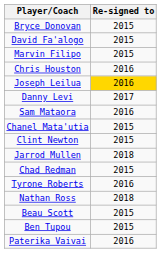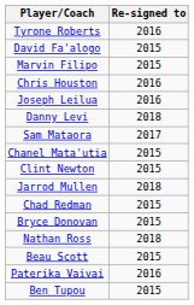 <table class="wikitable sortable" style="text-align: center; font-size:90%">
 <tr style="background:#efefef;">
 <th>Player/Coach</th>
 <th>Re-signed to</th>
 </tr>
 <tr>
-<td><a href='#'>Bryce Donovan</a></td>
-<td>2015</td>
+<td><a href='#'>Tyrone Roberts</a></td>
+<td>2016</td>
 </tr>
 <tr>
 <td><a href='#'>David Fa'alogo</a></td>
 <td>2015</td>
 </tr>
 <tr>
 <td><a href='#'>Marvin Filipo</a></td>
 <td>2015</td>
 </tr>
 <tr>
 <td><a href='#'>Chris Houston</a></td>
 <td>2016</td>
 </tr>
 <tr>
 <td><a href='#'>Joseph Leilua</a></td>
-<td style="background: gold;">2016</td>
+<td>2016</td>
 </tr>
 <tr>
 <td><a href='#'>Danny Levi</a></td>
-<td>2017</td>
+<td>2018</td>
 </tr>
 <tr>
 <td><a href='#'>Sam Mataora</a></td>
-<td>2016</td>
+<td>2017</td>
 </tr>
 <tr>
 <td><a href='#'>Chanel Mata'utia</a></td>
 <td>2015</td>
 </tr>
 <tr>
 <td><a href='#'>Clint Newton</a></td>
 <td>2015</td>
 </tr>
 <tr>
 <td><a href='#'>Jarrod Mullen</a></td>
 <td>2018</td>
 </tr>
 <tr>
 <td><a href='#'>Chad Redman</a></td>
 <td>2015</td>
 </tr>
 <tr>
-<td><a href='#'>Tyrone Roberts</a></td>
-<td>2016</td>
+<td><a href='#'>Bryce Donovan</a></td>
+<td>2015</td>
 </tr>
 <tr>
 <td><a href='#'>Nathan Ross</a></td>
 <td>2018</td>
 </tr>
 <tr>
 <td><a href='#'>Beau Scott</a></td>
 <td>2015</td>
 </tr>
 <tr>
+<td><a href='#'>Paterika Vaivai</a></td>
+<td>2016</td>
+</tr>
+<tr>
 <td><a href='#'>Ben Tupou</a></td>
 <td>2015</td>
 </tr>
-<tr>
-<td><a href='#'>Paterika Vaivai</a></td>
-<td>2016</td>
-</tr>
 </table>
